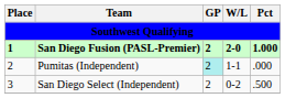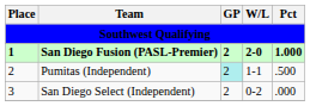 <table class="wikitable">
 <tr>
 <th>Place</th>
 <th>Team</th>
 <th>GP</th>
 <th>W/L</th>
 <th>Pct</th>
 </tr>
 <tr>
 <th style=background-color:blue colspan=9><span>Southwest Qualifying</span></th>
 </tr>
 <tr>
 </tr>
 <tr bgcolor=#ccffcc>
 <td><strong>1</strong></td>
 <td><strong>San Diego Fusion (PASL-Premier)</strong></td>
 <td><strong>2</strong></td>
 <td><strong>2-0</strong></td>
 <td><strong>1.000</strong></td>
 </tr>
 <tr>
 <td>2</td>
 <td>Pumitas (Independent)</td>
 <td style="background: paleturquoise;">2</td>
 <td>1-1</td>
-<td>.000</td>
+<td>.500</td>
 </tr>
 <tr>
 <td>3</td>
 <td>San Diego Select (Independent)</td>
 <td>2</td>
 <td>0-2</td>
-<td>.500</td>
+<td>.000</td>
 </tr>
 <tr>
 </tr>
 </table>
